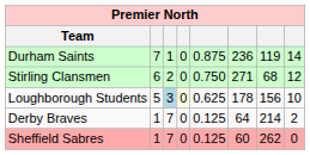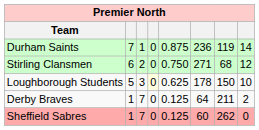 <table class="wikitable">
 <tr style="background:#fcc;">
 <td colspan="8" style="text-align:center;"><strong>Premier North</strong></td>
 </tr>
 <tr style="background:#efefef;">
 <th>Team</th>
 <th></th>
 <th></th>
 <th></th>
 <th></th>
 <th></th>
 <th></th>
 <th></th>
 </tr>
 <tr style="text-align:center; background:#cfc;">
 <td align="left">Durham Saints</td>
 <td>7</td>
 <td>1</td>
 <td>0</td>
 <td>0.875</td>
 <td>236</td>
 <td>119</td>
 <td>14</td>
 </tr>
 <tr style="text-align:center; background:#cfc;">
 <td align="left">Stirling Clansmen</td>
 <td>6</td>
 <td>2</td>
 <td>0</td>
 <td>0.750</td>
 <td>271</td>
 <td>68</td>
 <td>12</td>
 </tr>
 <tr style="text-align:center;">
 <td align="left">Loughborough Students</td>
 <td>5</td>
-<td style="background: lightblue;">3</td>
+<td>3</td>
 <td style="background: lightyellow;">0</td>
 <td>0.625</td>
 <td>178</td>
-<td>156</td>
+<td>150</td>
 <td>10</td>
 </tr>
 <tr style="text-align:center;">
 <td align="left">Derby Braves</td>
 <td>1</td>
 <td>7</td>
 <td>0</td>
 <td>0.125</td>
 <td>64</td>
-<td>214</td>
+<td>211</td>
 <td>2</td>
 </tr>
 <tr style="text-align:center; background:#faa;">
 <td align="left">Sheffield Sabres</td>
 <td>1</td>
 <td>7</td>
 <td>0</td>
 <td>0.125</td>
 <td>60</td>
 <td>262</td>
 <td>0</td>
 </tr>
 </table>
